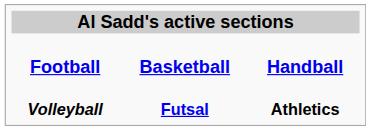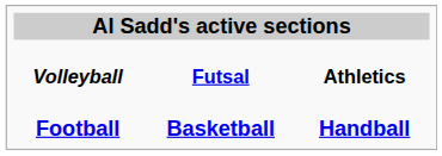 <table class="infobox" style="width: 20em; font-size: 95%em;">
 <tr bgcolor="#cccccc" style="text-align: center">
 <th colspan="3">Al Sadd's active sections</th>
+</tr>
+<tr style="font-size: 90%; text-align: center">
+<td><br><strong><em> Volleyball</em></strong></td>
+<td><br><strong><a href='#'>Futsal</a></strong></td>
+<td><br><strong>Athletics</strong></td>
 </tr>
 <tr style="text-align: center">
 <td><br><strong><a href='#'>Football</a></strong></td>
 <td><br><strong><a href='#'>Basketball</a></strong></td>
 <td><br><strong><a href='#'>Handball</a></strong></td>
 </tr>
-<tr style="font-size: 90%; text-align: center">
-<td><br><strong><em> Volleyball</em></strong></td>
-<td><br><strong><a href='#'>Futsal</a></strong></td>
-<td><br><strong>Athletics</strong></td>
-</tr>
 </table>
